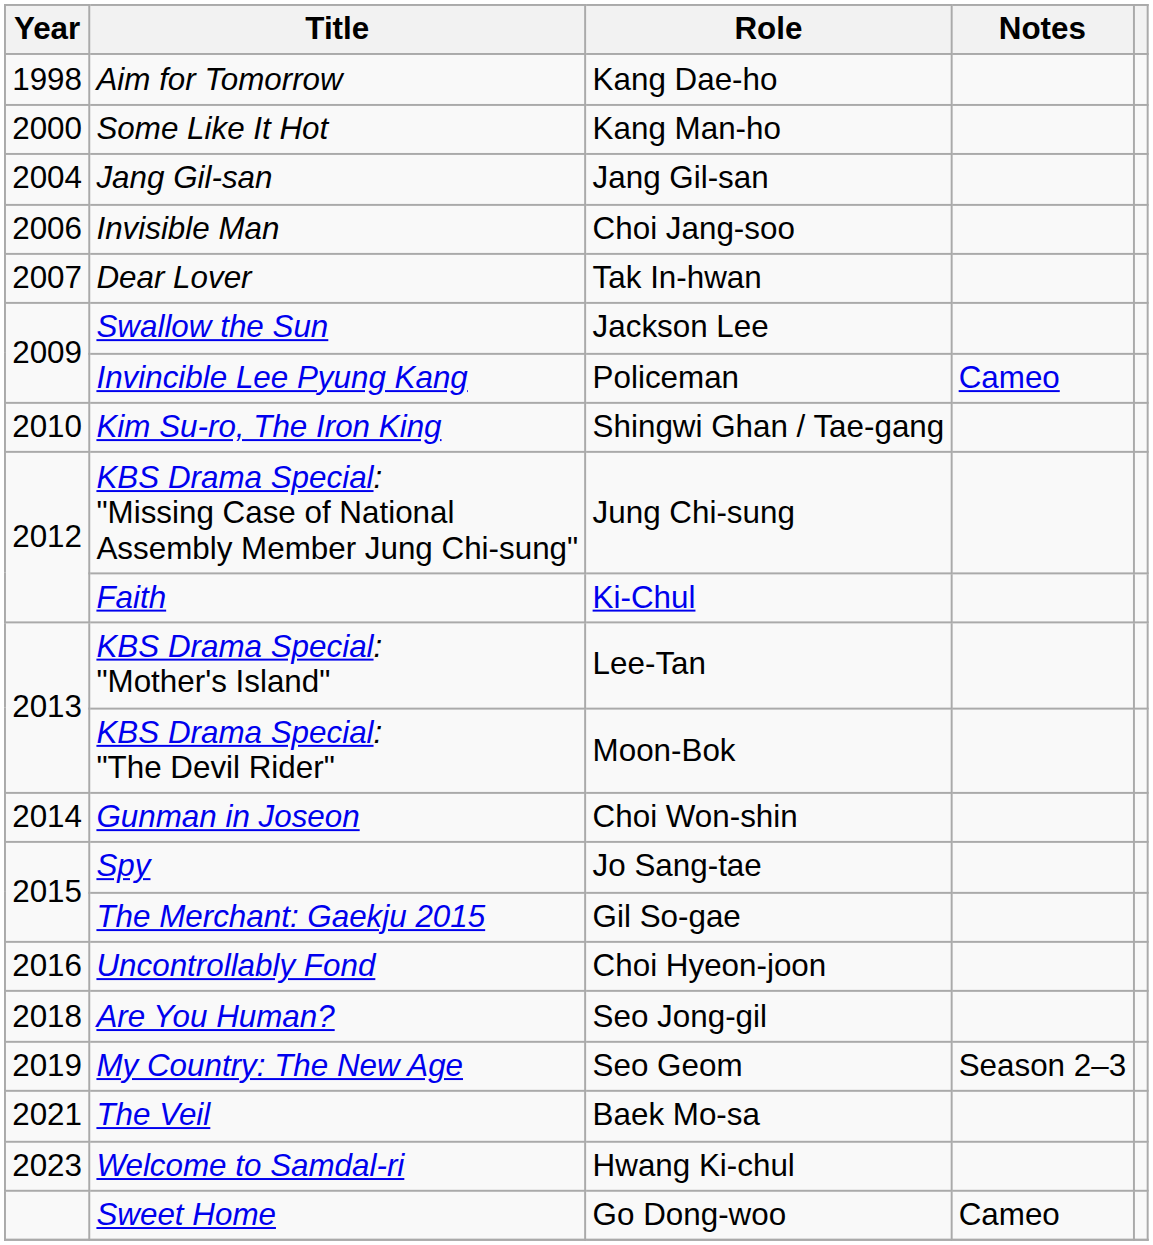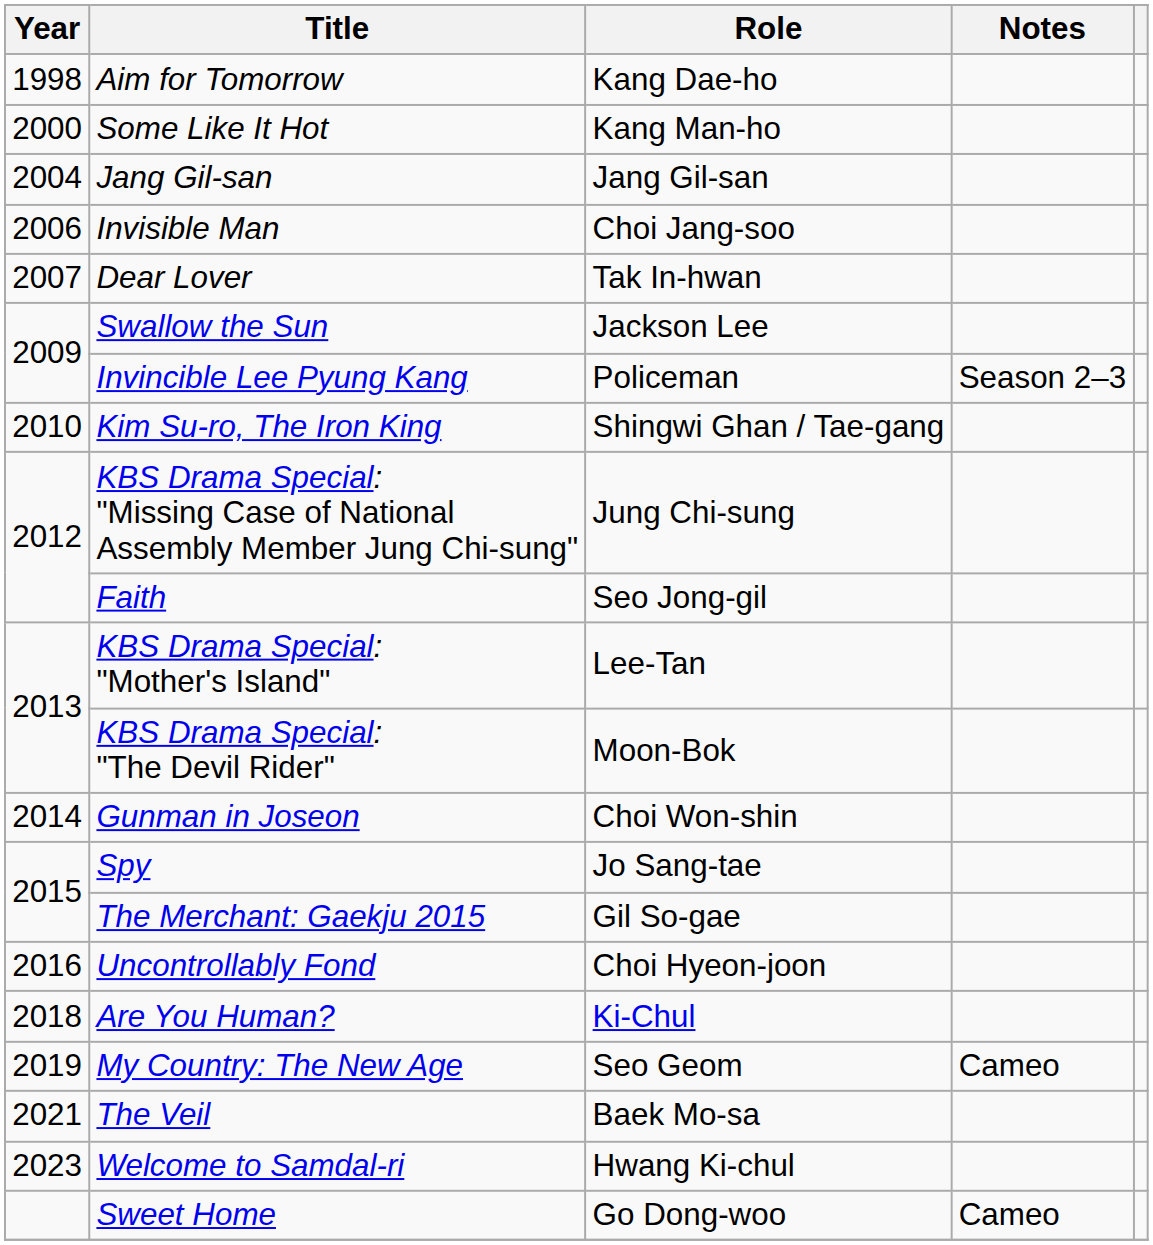 <table class="wikitable sortable">
 <tr>
 <th>Year</th>
 <th>Title</th>
 <th>Role</th>
 <th>Notes</th>
 <th></th>
 </tr>
 <tr>
 <td>1998</td>
 <td><em>Aim for Tomorrow</em></td>
 <td>Kang Dae-ho</td>
 <td></td>
 <td></td>
 </tr>
 <tr>
 <td>2000</td>
 <td><em>Some Like It Hot</em></td>
 <td>Kang Man-ho</td>
 <td></td>
 <td></td>
 </tr>
 <tr>
 <td>2004</td>
 <td><em>Jang Gil-san</em></td>
 <td>Jang Gil-san</td>
 <td></td>
 <td></td>
 </tr>
 <tr>
 <td>2006</td>
 <td><em>Invisible Man</em></td>
 <td>Choi Jang-soo</td>
 <td></td>
 <td></td>
 </tr>
 <tr>
 <td>2007</td>
 <td><em>Dear Lover</em></td>
 <td>Tak In-hwan</td>
 <td></td>
 <td></td>
 </tr>
 <tr>
 <td rowspan=2>2009</td>
 <td><em><a href='#'>Swallow the Sun</a></em></td>
 <td>Jackson Lee</td>
 <td></td>
 <td></td>
 </tr>
 <tr>
 <td><em><a href='#'>Invincible Lee Pyung Kang</a></em></td>
 <td>Policeman</td>
-<td><a href='#'>Cameo</a></td>
+<td>Season 2–3</td>
 <td></td>
 </tr>
 <tr>
 <td>2010</td>
 <td><em><a href='#'>Kim Su-ro, The Iron King</a></em></td>
 <td>Shingwi Ghan / Tae-gang</td>
 <td></td>
 <td></td>
 </tr>
 <tr>
 <td rowspan=2>2012</td>
 <td><em><a href='#'>KBS Drama Special</a>:</em><br>"Missing Case of National<br>Assembly Member Jung Chi-sung"</td>
 <td>Jung Chi-sung</td>
 <td></td>
 <td></td>
 </tr>
 <tr>
 <td><em><a href='#'>Faith</a></em></td>
-<td><a href='#'>Ki-Chul</a></td>
+<td>Seo Jong-gil</td>
 <td></td>
 <td></td>
 </tr>
 <tr>
 <td rowspan=2>2013</td>
 <td><em><a href='#'>KBS Drama Special</a>:</em><br>"Mother's Island"</td>
 <td>Lee-Tan</td>
 <td></td>
 <td></td>
 </tr>
 <tr>
 <td><em><a href='#'>KBS Drama Special</a>:</em><br>"The Devil Rider"</td>
 <td>Moon-Bok</td>
 <td></td>
 <td></td>
 </tr>
 <tr>
 <td>2014</td>
 <td><em><a href='#'>Gunman in Joseon</a></em></td>
 <td>Choi Won-shin</td>
 <td></td>
 <td></td>
 </tr>
 <tr>
 <td rowspan=2>2015</td>
 <td><em><a href='#'>Spy</a></em></td>
 <td>Jo Sang-tae</td>
 <td></td>
 <td></td>
 </tr>
 <tr>
 <td><em><a href='#'>The Merchant: Gaekju 2015</a></em></td>
 <td>Gil So-gae</td>
 <td></td>
 <td></td>
 </tr>
 <tr>
 <td>2016</td>
 <td><em><a href='#'>Uncontrollably Fond</a></em></td>
 <td>Choi Hyeon-joon</td>
 <td></td>
 <td></td>
 </tr>
 <tr>
 <td>2018</td>
 <td><em><a href='#'>Are You Human?</a></em></td>
-<td>Seo Jong-gil</td>
+<td><a href='#'>Ki-Chul</a></td>
 <td></td>
 <td></td>
 </tr>
 <tr>
 <td>2019</td>
 <td><em><a href='#'>My Country: The New Age</a></em></td>
 <td>Seo Geom</td>
-<td>Season 2–3</td>
+<td>Cameo</td>
 <td></td>
 </tr>
 <tr>
 <td>2021</td>
 <td><em><a href='#'>The Veil</a></em></td>
 <td>Baek Mo-sa</td>
 <td></td>
 <td style="text-align:center;"></td>
 </tr>
 <tr>
 <td>2023</td>
 <td><em><a href='#'>Welcome to Samdal-ri</a></em></td>
 <td>Hwang Ki-chul</td>
 <td></td>
 <td></td>
 </tr>
 <tr>
 <td></td>
 <td><em><a href='#'>Sweet Home</a></em></td>
 <td>Go Dong-woo</td>
 <td>Cameo</td>
 <td style="text-align:center;"></td>
 </tr>
 <tr>
 </tr>
 </table>
